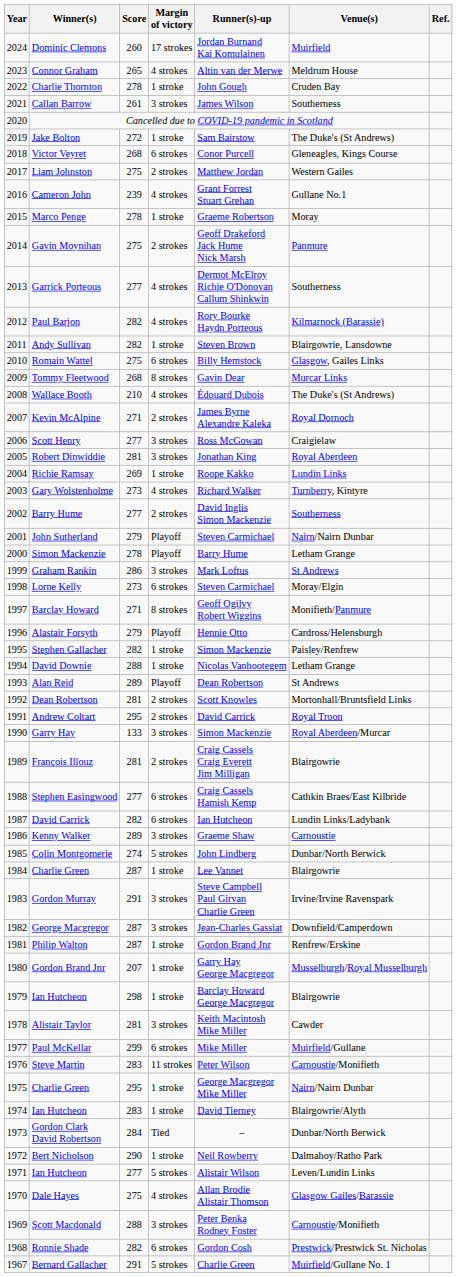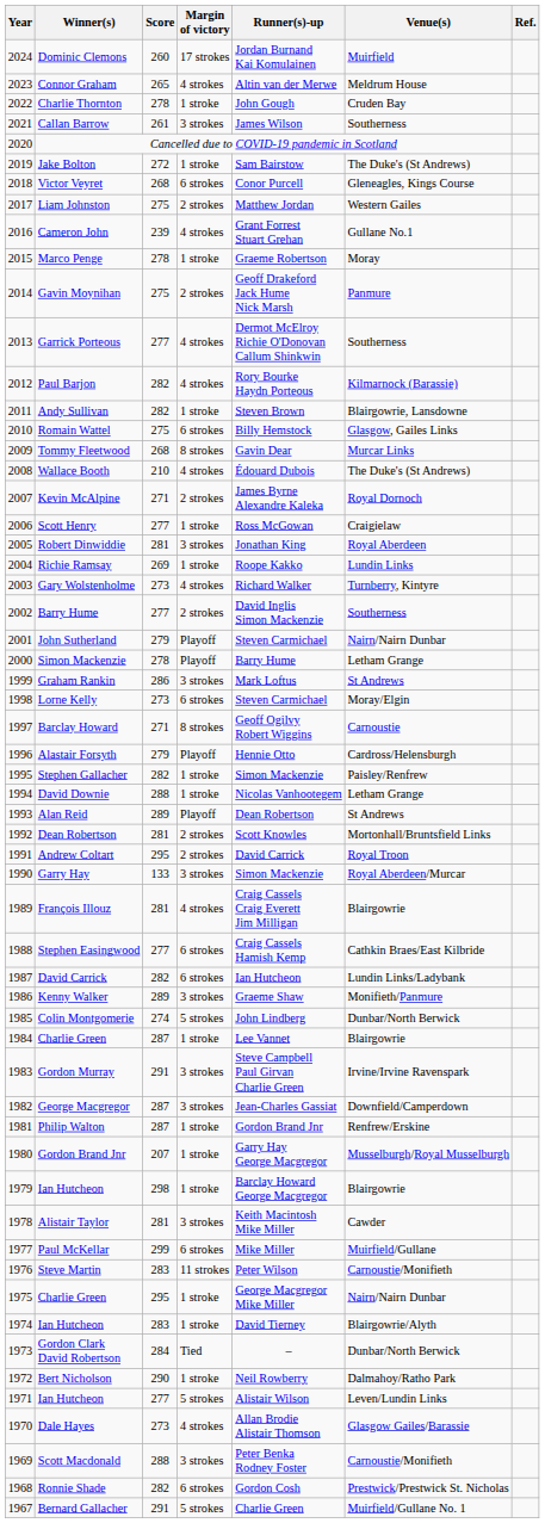 <table class="wikitable sortable" style="font-size: 95%;">
 <tr>
 <th>Year</th>
 <th>Winner(s)</th>
 <th>Score</th>
 <th>Margin<br>of victory</th>
 <th>Runner(s)-up</th>
 <th>Venue(s)</th>
 <th>Ref.</th>
 </tr>
 <tr>
 <td>2024</td>
 <td> <a href='#'>Dominic Clemons</a></td>
 <td align=center>260</td>
 <td>17 strokes</td>
 <td> <a href='#'>Jordan Burnand</a><br> <a href='#'>Kai Komulainen</a></td>
 <td><a href='#'>Muirfield</a></td>
 <td></td>
 </tr>
 <tr>
 <td>2023</td>
 <td> <a href='#'>Connor Graham</a></td>
 <td align=center>265</td>
 <td>4 strokes</td>
 <td> <a href='#'>Altin van der Merwe</a></td>
 <td>Meldrum House</td>
 <td></td>
 </tr>
 <tr>
 <td>2022</td>
 <td> <a href='#'>Charlie Thornton</a></td>
 <td align=center>278</td>
 <td>1 stroke</td>
 <td> <a href='#'>John Gough</a></td>
 <td>Cruden Bay</td>
 <td></td>
 </tr>
 <tr>
 <td>2021</td>
 <td> <a href='#'>Callan Barrow</a></td>
 <td align=center>261</td>
 <td>3 strokes</td>
 <td> <a href='#'>James Wilson</a></td>
 <td>Southerness</td>
 <td></td>
 </tr>
 <tr>
 <td>2020</td>
 <td colspan=5 align=center><em>Cancelled due to <a href='#'>COVID-19 pandemic in Scotland</a></em></td>
 </tr>
 <tr>
 <td>2019</td>
 <td> <a href='#'>Jake Bolton</a></td>
 <td align=center>272</td>
 <td>1 stroke</td>
 <td> <a href='#'>Sam Bairstow</a></td>
 <td>The Duke's (St Andrews)</td>
 <td></td>
 </tr>
 <tr>
 <td>2018</td>
 <td> <a href='#'>Victor Veyret</a></td>
 <td align=center>268</td>
 <td>6 strokes</td>
 <td> <a href='#'>Conor Purcell</a></td>
 <td>Gleneagles, Kings Course</td>
 <td></td>
 </tr>
 <tr>
 <td>2017</td>
 <td> <a href='#'>Liam Johnston</a></td>
 <td align=center>275</td>
 <td>2 strokes</td>
 <td> <a href='#'>Matthew Jordan</a></td>
 <td>Western Gailes</td>
 <td></td>
 </tr>
 <tr>
 <td>2016</td>
 <td> <a href='#'>Cameron John</a></td>
 <td align=center>239</td>
 <td>4 strokes</td>
 <td> <a href='#'>Grant Forrest</a><br> <a href='#'>Stuart Grehan</a></td>
 <td>Gullane No.1</td>
 <td></td>
 </tr>
 <tr>
 <td>2015</td>
 <td> <a href='#'>Marco Penge</a></td>
 <td align=center>278</td>
 <td>1 stroke</td>
 <td> <a href='#'>Graeme Robertson</a></td>
 <td>Moray</td>
 <td></td>
 </tr>
 <tr>
 <td>2014</td>
 <td> <a href='#'>Gavin Moynihan</a></td>
 <td align=center>275</td>
 <td>2 strokes</td>
 <td> <a href='#'>Geoff Drakeford</a><br> <a href='#'>Jack Hume</a><br> <a href='#'>Nick Marsh</a></td>
 <td><a href='#'>Panmure</a></td>
 <td></td>
 </tr>
 <tr>
 <td>2013</td>
 <td> <a href='#'>Garrick Porteous</a></td>
 <td align=center>277</td>
 <td>4 strokes</td>
 <td> <a href='#'>Dermot McElroy</a><br> <a href='#'>Richie O'Donovan</a><br> <a href='#'>Callum Shinkwin</a></td>
 <td>Southerness</td>
 <td></td>
 </tr>
 <tr>
 <td>2012</td>
 <td> <a href='#'>Paul Barjon</a></td>
 <td align=center>282</td>
 <td>4 strokes</td>
 <td> <a href='#'>Rory Bourke</a><br> <a href='#'>Haydn Porteous</a></td>
 <td><a href='#'>Kilmarnock (Barassie)</a></td>
 <td></td>
 </tr>
 <tr>
 <td>2011</td>
 <td> <a href='#'>Andy Sullivan</a></td>
 <td align=center>282</td>
 <td>1 stroke</td>
 <td> <a href='#'>Steven Brown</a></td>
 <td>Blairgowrie, Lansdowne</td>
 <td></td>
 </tr>
 <tr>
 <td>2010</td>
 <td> <a href='#'>Romain Wattel</a></td>
 <td align=center>275</td>
 <td>6 strokes</td>
 <td> <a href='#'>Billy Hemstock</a></td>
 <td><a href='#'>Glasgow</a>, Gailes Links</td>
 <td></td>
 </tr>
 <tr>
 <td>2009</td>
 <td> <a href='#'>Tommy Fleetwood</a></td>
 <td align=center>268</td>
 <td>8 strokes</td>
 <td> <a href='#'>Gavin Dear</a></td>
 <td><a href='#'>Murcar Links</a></td>
 <td></td>
 </tr>
 <tr>
 <td>2008</td>
 <td> <a href='#'>Wallace Booth</a></td>
 <td align=center>210</td>
 <td>4 strokes</td>
 <td> <a href='#'>Édouard Dubois</a></td>
 <td>The Duke's (St Andrews)</td>
 <td></td>
 </tr>
 <tr>
 <td>2007</td>
 <td> <a href='#'>Kevin McAlpine</a></td>
 <td align=center>271</td>
 <td>2 strokes</td>
 <td> <a href='#'>James Byrne</a><br> <a href='#'>Alexandre Kaleka</a></td>
 <td><a href='#'>Royal Dornoch</a></td>
 <td></td>
 </tr>
 <tr>
 <td>2006</td>
 <td> <a href='#'>Scott Henry</a></td>
 <td align=center>277</td>
-<td>3 strokes</td>
+<td>1 stroke</td>
 <td> <a href='#'>Ross McGowan</a></td>
 <td>Craigielaw</td>
 <td></td>
 </tr>
 <tr>
 <td>2005</td>
 <td> <a href='#'>Robert Dinwiddie</a></td>
 <td align=center>281</td>
 <td>3 strokes</td>
 <td> <a href='#'>Jonathan King</a></td>
 <td><a href='#'>Royal Aberdeen</a></td>
 <td></td>
 </tr>
 <tr>
 <td>2004</td>
 <td> <a href='#'>Richie Ramsay</a></td>
 <td align=center>269</td>
 <td>1 stroke</td>
 <td> <a href='#'>Roope Kakko</a></td>
 <td><a href='#'>Lundin Links</a></td>
 <td></td>
 </tr>
 <tr>
 <td>2003</td>
 <td> <a href='#'>Gary Wolstenholme</a></td>
 <td align=center>273</td>
 <td>4 strokes</td>
 <td> <a href='#'>Richard Walker</a></td>
 <td><a href='#'>Turnberry</a>, Kintyre</td>
 <td></td>
 </tr>
 <tr>
 <td>2002</td>
 <td> <a href='#'>Barry Hume</a></td>
 <td align=center>277</td>
 <td>2 strokes</td>
 <td> <a href='#'>David Inglis</a><br> <a href='#'>Simon Mackenzie</a></td>
 <td><a href='#'>Southerness</a></td>
 <td></td>
 </tr>
 <tr>
 <td>2001</td>
 <td> <a href='#'>John Sutherland</a></td>
 <td align=center>279</td>
 <td>Playoff</td>
 <td> <a href='#'>Steven Carmichael</a></td>
 <td><a href='#'>Nairn</a>/Nairn Dunbar</td>
 <td></td>
 </tr>
 <tr>
 <td>2000</td>
 <td> <a href='#'>Simon Mackenzie</a></td>
 <td align=center>278</td>
 <td>Playoff</td>
 <td> <a href='#'>Barry Hume</a></td>
 <td>Letham Grange</td>
 <td></td>
 </tr>
 <tr>
 <td>1999</td>
 <td> <a href='#'>Graham Rankin</a></td>
 <td align=center>286</td>
 <td>3 strokes</td>
 <td> <a href='#'>Mark Loftus</a></td>
 <td><a href='#'>St Andrews</a></td>
 <td></td>
 </tr>
 <tr>
 <td>1998</td>
 <td> <a href='#'>Lorne Kelly</a></td>
 <td align=center>273</td>
 <td>6 strokes</td>
 <td> <a href='#'>Steven Carmichael</a></td>
 <td>Moray/Elgin</td>
 <td></td>
 </tr>
 <tr>
 <td>1997</td>
 <td> <a href='#'>Barclay Howard</a></td>
 <td align=center>271</td>
 <td>8 strokes</td>
 <td> <a href='#'>Geoff Ogilvy</a><br> <a href='#'>Robert Wiggins</a></td>
-<td>Monifieth/<a href='#'>Panmure</a></td>
+<td><a href='#'>Carnoustie</a></td>
 <td></td>
 </tr>
 <tr>
 <td>1996</td>
 <td> <a href='#'>Alastair Forsyth</a></td>
 <td align=center>279</td>
 <td>Playoff</td>
 <td> <a href='#'>Hennie Otto</a></td>
 <td>Cardross/Helensburgh</td>
 <td></td>
 </tr>
 <tr>
 <td>1995</td>
 <td> <a href='#'>Stephen Gallacher</a></td>
 <td align=center>282</td>
 <td>1 stroke</td>
 <td> <a href='#'>Simon Mackenzie</a></td>
 <td>Paisley/Renfrew</td>
 <td></td>
 </tr>
 <tr>
 <td>1994</td>
 <td> <a href='#'>David Downie</a></td>
 <td align=center>288</td>
 <td>1 stroke</td>
 <td> <a href='#'>Nicolas Vanhootegem</a></td>
 <td>Letham Grange</td>
 <td></td>
 </tr>
 <tr>
 <td>1993</td>
 <td> <a href='#'>Alan Reid</a></td>
 <td align=center>289</td>
 <td>Playoff</td>
 <td> <a href='#'>Dean Robertson</a></td>
 <td>St Andrews</td>
 <td></td>
 </tr>
 <tr>
 <td>1992</td>
 <td> <a href='#'>Dean Robertson</a></td>
 <td align=center>281</td>
 <td>2 strokes</td>
 <td> <a href='#'>Scott Knowles</a></td>
 <td>Mortonhall/Bruntsfield Links</td>
 <td></td>
 </tr>
 <tr>
 <td>1991</td>
 <td> <a href='#'>Andrew Coltart</a></td>
 <td align=center>295</td>
 <td>2 strokes</td>
 <td> <a href='#'>David Carrick</a></td>
 <td><a href='#'>Royal Troon</a></td>
 <td></td>
 </tr>
 <tr>
 <td>1990</td>
 <td> <a href='#'>Garry Hay</a></td>
 <td align=center>133</td>
 <td>3 strokes</td>
 <td> <a href='#'>Simon Mackenzie</a></td>
 <td><a href='#'>Royal Aberdeen</a>/Murcar</td>
 <td></td>
 </tr>
 <tr>
 <td>1989</td>
 <td> <a href='#'>François Illouz</a></td>
 <td align=center>281</td>
-<td>2 strokes</td>
+<td>4 strokes</td>
 <td> <a href='#'>Craig Cassels</a><br> <a href='#'>Craig Everett</a><br> <a href='#'>Jim Milligan</a></td>
 <td>Blairgowrie</td>
 <td></td>
 </tr>
 <tr>
 <td>1988</td>
 <td> <a href='#'>Stephen Easingwood</a></td>
 <td align=center>277</td>
 <td>6 strokes</td>
 <td> <a href='#'>Craig Cassels</a><br> <a href='#'>Hamish Kemp</a></td>
 <td>Cathkin Braes/East Kilbride</td>
 <td></td>
 </tr>
 <tr>
 <td>1987</td>
 <td> <a href='#'>David Carrick</a></td>
 <td align=center>282</td>
 <td>6 strokes</td>
 <td> <a href='#'>Ian Hutcheon</a></td>
 <td>Lundin Links/Ladybank</td>
 <td></td>
 </tr>
 <tr>
 <td>1986</td>
 <td> <a href='#'>Kenny Walker</a></td>
 <td align=center>289</td>
 <td>3 strokes</td>
 <td> <a href='#'>Graeme Shaw</a></td>
-<td><a href='#'>Carnoustie</a></td>
+<td>Monifieth/<a href='#'>Panmure</a></td>
 <td></td>
 </tr>
 <tr>
 <td>1985</td>
 <td> <a href='#'>Colin Montgomerie</a></td>
 <td align=center>274</td>
 <td>5 strokes</td>
 <td> <a href='#'>John Lindberg</a></td>
 <td>Dunbar/North Berwick</td>
 <td></td>
 </tr>
 <tr>
 <td>1984</td>
 <td> <a href='#'>Charlie Green</a></td>
 <td align=center>287</td>
 <td>1 stroke</td>
 <td> <a href='#'>Lee Vannet</a></td>
 <td>Blairgowrie</td>
 <td></td>
 </tr>
 <tr>
 <td>1983</td>
 <td> <a href='#'>Gordon Murray</a></td>
 <td align=center>291</td>
 <td>3 strokes</td>
 <td> <a href='#'>Steve Campbell</a><br> <a href='#'>Paul Girvan</a><br> <a href='#'>Charlie Green</a></td>
 <td>Irvine/Irvine Ravenspark</td>
 <td></td>
 </tr>
 <tr>
 <td>1982</td>
 <td> <a href='#'>George Macgregor</a></td>
 <td align=center>287</td>
 <td>3 strokes</td>
 <td> <a href='#'>Jean-Charles Gassiat</a></td>
 <td>Downfield/Camperdown</td>
 <td></td>
 </tr>
 <tr>
 <td>1981</td>
 <td> <a href='#'>Philip Walton</a></td>
 <td align=center>287</td>
 <td>1 stroke</td>
 <td> <a href='#'>Gordon Brand Jnr</a></td>
 <td>Renfrew/Erskine</td>
 <td></td>
 </tr>
 <tr>
 <td>1980</td>
 <td> <a href='#'>Gordon Brand Jnr</a></td>
 <td align=center>207</td>
 <td>1 stroke</td>
 <td> <a href='#'>Garry Hay</a><br> <a href='#'>George Macgregor</a></td>
 <td><a href='#'>Musselburgh</a>/<a href='#'>Royal Musselburgh</a></td>
 <td></td>
 </tr>
 <tr>
 <td>1979</td>
 <td> <a href='#'>Ian Hutcheon</a></td>
 <td align=center>298</td>
 <td>1 stroke</td>
 <td> <a href='#'>Barclay Howard</a><br> <a href='#'>George Macgregor</a></td>
 <td>Blairgowrie</td>
 <td></td>
 </tr>
 <tr>
 <td>1978</td>
 <td> <a href='#'>Alistair Taylor</a></td>
 <td align=center>281</td>
 <td>3 strokes</td>
 <td> <a href='#'>Keith Macintosh</a><br> <a href='#'>Mike Miller</a></td>
 <td>Cawder</td>
 <td></td>
 </tr>
 <tr>
 <td>1977</td>
 <td> <a href='#'>Paul McKellar</a></td>
 <td align=center>299</td>
 <td>6 strokes</td>
 <td> <a href='#'>Mike Miller</a></td>
 <td><a href='#'>Muirfield</a>/Gullane</td>
 <td></td>
 </tr>
 <tr>
 <td>1976</td>
 <td> <a href='#'>Steve Martin</a></td>
 <td align=center>283</td>
 <td>11 strokes</td>
 <td> <a href='#'>Peter Wilson</a></td>
 <td><a href='#'>Carnoustie</a>/Monifieth</td>
 <td></td>
 </tr>
 <tr>
 <td>1975</td>
 <td> <a href='#'>Charlie Green</a></td>
 <td align=center>295</td>
 <td>1 stroke</td>
 <td> <a href='#'>George Macgregor</a><br> <a href='#'>Mike Miller</a></td>
 <td><a href='#'>Nairn</a>/Nairn Dunbar</td>
 <td></td>
 </tr>
 <tr>
 <td>1974</td>
 <td> <a href='#'>Ian Hutcheon</a></td>
 <td align=center>283</td>
 <td>1 stroke</td>
 <td> <a href='#'>David Tierney</a></td>
 <td>Blairgowrie/Alyth</td>
 <td></td>
 </tr>
 <tr>
 <td>1973</td>
 <td> <a href='#'>Gordon Clark</a><br> <a href='#'>David Robertson</a></td>
 <td align=center>284</td>
 <td>Tied</td>
 <td align=center>–</td>
 <td>Dunbar/North Berwick</td>
 <td></td>
 </tr>
 <tr>
 <td>1972</td>
 <td> <a href='#'>Bert Nicholson</a></td>
 <td align=center>290</td>
 <td>1 stroke</td>
 <td> <a href='#'>Neil Rowberry</a></td>
 <td>Dalmahoy/Ratho Park</td>
 <td></td>
 </tr>
 <tr>
 <td>1971</td>
 <td> <a href='#'>Ian Hutcheon</a></td>
 <td align=center>277</td>
 <td>5 strokes</td>
 <td> <a href='#'>Alistair Wilson</a></td>
 <td>Leven/Lundin Links</td>
 <td></td>
 </tr>
 <tr>
 <td>1970</td>
 <td> <a href='#'>Dale Hayes</a></td>
-<td align=center>275</td>
+<td align=center>273</td>
 <td>4 strokes</td>
 <td> <a href='#'>Allan Brodie</a><br> <a href='#'>Alistair Thomson</a></td>
 <td><a href='#'>Glasgow Gailes</a>/<a href='#'>Barassie</a></td>
 <td></td>
 </tr>
 <tr>
 <td>1969</td>
 <td> <a href='#'>Scott Macdonald</a></td>
 <td align=center>288</td>
 <td>3 strokes</td>
 <td> <a href='#'>Peter Benka</a><br> <a href='#'>Rodney Foster</a></td>
 <td><a href='#'>Carnoustie</a>/Monifieth</td>
 <td></td>
 </tr>
 <tr>
 <td>1968</td>
 <td> <a href='#'>Ronnie Shade</a></td>
 <td align=center>282</td>
 <td>6 strokes</td>
 <td> <a href='#'>Gordon Cosh</a></td>
 <td><a href='#'>Prestwick</a>/Prestwick St. Nicholas</td>
 <td></td>
 </tr>
 <tr>
 <td>1967</td>
 <td> <a href='#'>Bernard Gallacher</a></td>
 <td align=center>291</td>
 <td>5 strokes</td>
 <td> <a href='#'>Charlie Green</a></td>
 <td><a href='#'>Muirfield</a>/Gullane No. 1</td>
 <td></td>
 </tr>
 </table>
